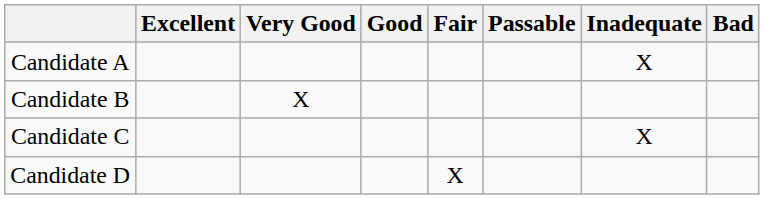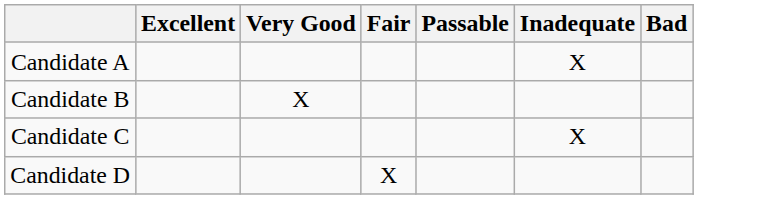 <table class="wikitable" style="text-align: center">
 <tr>
 <th></th>
 <th>Excellent</th>
 <th>Very Good</th>
-<th>Good</th>
 <th>Fair</th>
 <th>Passable</th>
 <th>Inadequate</th>
 <th>Bad</th>
 </tr>
 <tr>
 <td>Candidate A</td>
-<td></td>
 <td></td>
 <td></td>
 <td></td>
 <td></td>
 <td>X</td>
 <td></td>
 </tr>
 <tr>
 <td>Candidate B</td>
 <td></td>
 <td>X</td>
 <td></td>
 <td></td>
 <td></td>
 <td></td>
-<td></td>
 </tr>
 <tr>
 <td>Candidate C</td>
-<td></td>
 <td></td>
 <td></td>
 <td></td>
 <td></td>
 <td>X</td>
 <td></td>
 </tr>
 <tr>
 <td>Candidate D</td>
 <td></td>
 <td></td>
-<td></td>
 <td>X</td>
 <td></td>
 <td></td>
 <td></td>
 </tr>
 </table>
